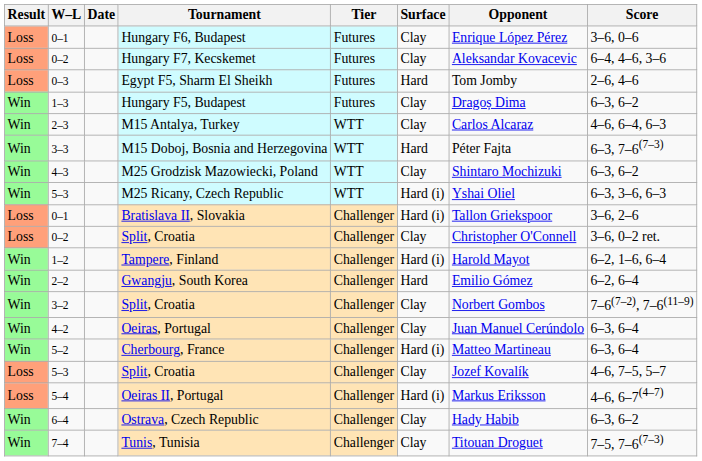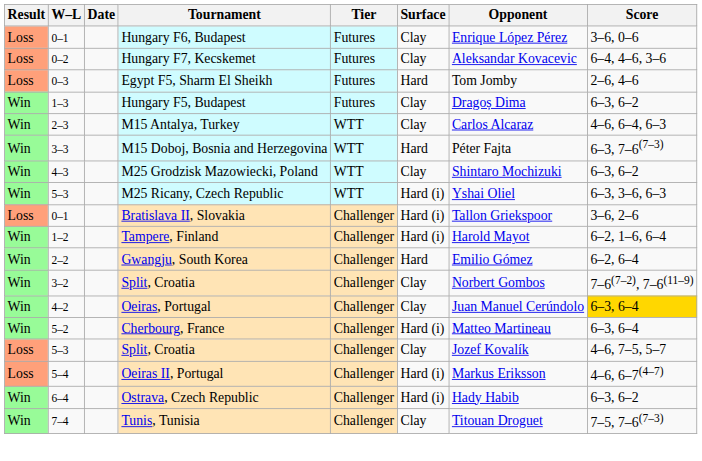 <table class="sortable wikitable nowrap">
 <tr>
 <th>Result</th>
 <th class="unsortable">W–L</th>
 <th>Date</th>
 <th>Tournament</th>
 <th>Tier</th>
 <th>Surface</th>
 <th>Opponent</th>
 <th class="unsortable">Score</th>
 </tr>
 <tr>
 <td bgcolor=ffa07a>Loss</td>
 <td><small>0–1</small></td>
 <td></td>
 <td style="background:#cffcff;">Hungary F6, Budapest</td>
 <td style="background:#cffcff;">Futures</td>
 <td>Clay</td>
 <td> <a href='#'>Enrique López Pérez</a></td>
 <td>3–6, 0–6</td>
 </tr>
 <tr>
 <td bgcolor=ffa07a>Loss</td>
 <td><small>0–2</small></td>
 <td></td>
 <td style="background:#cffcff;">Hungary F7, Kecskemet</td>
 <td style="background:#cffcff;">Futures</td>
 <td>Clay</td>
 <td> <a href='#'>Aleksandar Kovacevic</a></td>
 <td>6–4, 4–6, 3–6</td>
 </tr>
 <tr>
 <td bgcolor=ffa07a>Loss</td>
 <td><small>0–3</small></td>
 <td></td>
 <td style="background:#cffcff;">Egypt F5, Sharm El Sheikh</td>
 <td style="background:#cffcff;">Futures</td>
 <td>Hard</td>
 <td> Tom Jomby</td>
 <td>2–6, 4–6</td>
 </tr>
 <tr>
 <td bgcolor=98fb98>Win</td>
 <td><small>1–3</small></td>
 <td></td>
 <td style="background:#cffcff;">Hungary F5, Budapest</td>
 <td style="background:#cffcff;">Futures</td>
 <td>Clay</td>
 <td> <a href='#'>Dragoș Dima</a></td>
 <td>6–3, 6–2</td>
 </tr>
 <tr>
 <td bgcolor=98fb98>Win</td>
 <td><small>2–3</small></td>
 <td></td>
 <td style="background:#cffcff;">M15 Antalya, Turkey</td>
 <td style="background:#cffcff;">WTT</td>
 <td>Clay</td>
 <td> <a href='#'>Carlos Alcaraz</a></td>
 <td>4–6, 6–4, 6–3</td>
 </tr>
 <tr>
 <td bgcolor=98fb98>Win</td>
 <td><small>3–3</small></td>
 <td></td>
 <td style="background:#cffcff;">M15 Doboj, Bosnia and Herzegovina</td>
 <td style="background:#cffcff;">WTT</td>
 <td>Hard</td>
 <td> Péter Fajta</td>
 <td>6–3, 7–6<sup>(7–3)</sup></td>
 </tr>
 <tr>
 <td bgcolor=98fb98>Win</td>
 <td><small>4–3</small></td>
 <td></td>
 <td style="background:#cffcff;">M25 Grodzisk Mazowiecki, Poland</td>
 <td style="background:#cffcff;">WTT</td>
 <td>Clay</td>
 <td> <a href='#'>Shintaro Mochizuki</a></td>
 <td>6–3, 6–2</td>
 </tr>
 <tr>
 <td bgcolor=98fb98>Win</td>
 <td><small>5–3</small></td>
 <td></td>
 <td style="background:#cffcff;">M25 Ricany, Czech Republic</td>
 <td style="background:#cffcff;">WTT</td>
 <td>Hard (i)</td>
 <td> <a href='#'>Yshai Oliel</a></td>
 <td>6–3, 3–6, 6–3</td>
 </tr>
 <tr>
 <td bgcolor=ffa07a>Loss</td>
 <td><small>0–1</small></td>
 <td><a href='#'></a></td>
 <td style="background:moccasin;"><a href='#'>Bratislava II</a>, Slovakia</td>
 <td style="background:moccasin;">Challenger</td>
 <td>Hard (i)</td>
 <td> <a href='#'>Tallon Griekspoor</a></td>
 <td>3–6, 2–6</td>
 </tr>
 <tr>
-<td bgcolor=ffa07a>Loss</td>
-<td><small>0–2</small></td>
-<td><a href='#'></a></td>
-<td style="background:moccasin;"><a href='#'>Split</a>, Croatia</td>
-<td style="background:moccasin;">Challenger</td>
-<td>Clay</td>
-<td> <a href='#'>Christopher O'Connell</a></td>
-<td>3–6, 0–2 ret.</td>
-</tr>
-<tr>
 <td bgcolor=98fb98>Win</td>
 <td><small>1–2</small></td>
 <td><a href='#'></a></td>
 <td style="background:moccasin;"><a href='#'>Tampere</a>, Finland</td>
 <td style="background:moccasin;">Challenger</td>
 <td>Hard (i)</td>
 <td> <a href='#'>Harold Mayot</a></td>
 <td>6–2, 1–6, 6–4</td>
 </tr>
 <tr>
 <td bgcolor=98fb98>Win</td>
 <td><small>2–2</small></td>
 <td><a href='#'></a></td>
 <td style="background:moccasin;"><a href='#'>Gwangju</a>, South Korea</td>
 <td style="background:moccasin;">Challenger</td>
 <td>Hard</td>
 <td> <a href='#'>Emilio Gómez</a></td>
 <td>6–2, 6–4</td>
 </tr>
 <tr>
 <td bgcolor=98fb98>Win</td>
 <td><small>3–2</small></td>
 <td><a href='#'></a></td>
 <td style="background:moccasin;"><a href='#'>Split</a>, Croatia</td>
 <td style="background:moccasin;">Challenger</td>
 <td>Clay</td>
 <td> <a href='#'>Norbert Gombos</a></td>
 <td>7–6<sup>(7–2)</sup>, 7–6<sup>(11–9)</sup></td>
 </tr>
 <tr>
 <td bgcolor=98fb98>Win</td>
 <td><small>4–2</small></td>
 <td><a href='#'></a></td>
 <td style="background:moccasin;"><a href='#'>Oeiras</a>, Portugal</td>
 <td style="background:moccasin;">Challenger</td>
 <td>Clay</td>
 <td> <a href='#'>Juan Manuel Cerúndolo</a></td>
-<td>6–3, 6–4</td>
+<td style="background: gold;">6–3, 6–4</td>
 </tr>
 <tr>
 <td bgcolor=98fb98>Win</td>
 <td><small>5–2</small></td>
 <td><a href='#'></a></td>
 <td style="background:moccasin;"><a href='#'>Cherbourg</a>, France</td>
 <td style="background:moccasin;">Challenger</td>
 <td>Hard (i)</td>
 <td> <a href='#'>Matteo Martineau</a></td>
 <td>6–3, 6–4</td>
 </tr>
 <tr>
 <td bgcolor=ffa07a>Loss</td>
 <td><small>5–3</small></td>
 <td><a href='#'></a></td>
 <td style="background:moccasin;"><a href='#'>Split</a>, Croatia</td>
 <td style="background:moccasin;">Challenger</td>
 <td>Clay</td>
 <td> <a href='#'>Jozef Kovalík</a></td>
 <td>4–6, 7–5, 5–7</td>
 </tr>
 <tr>
 <td bgcolor=ffa07a>Loss</td>
 <td><small>5–4</small></td>
 <td><a href='#'></a></td>
 <td style="background:moccasin;"><a href='#'>Oeiras II</a>, Portugal</td>
 <td style="background:moccasin;">Challenger</td>
 <td>Hard (i)</td>
 <td> <a href='#'>Markus Eriksson</a></td>
 <td>4–6, 6–7<sup>(4–7)</sup></td>
 </tr>
 <tr>
 <td bgcolor=98fb98>Win</td>
 <td><small>6–4</small></td>
 <td><a href='#'></a></td>
 <td style="background:moccasin;"><a href='#'>Ostrava</a>, Czech Republic</td>
 <td style="background:moccasin;">Challenger</td>
-<td>Clay</td>
+<td>Hard (i)</td>
 <td> <a href='#'>Hady Habib</a></td>
 <td>6–3, 6–2</td>
 </tr>
 <tr>
 <td bgcolor=98FB98>Win</td>
 <td><small>7–4</small></td>
 <td><a href='#'></a></td>
 <td style="background:moccasin;"><a href='#'>Tunis</a>, Tunisia</td>
 <td style="background:moccasin;">Challenger</td>
 <td>Clay</td>
 <td> <a href='#'>Titouan Droguet</a></td>
 <td>7–5, 7–6<sup>(7–3)</sup></td>
 </tr>
 </table>
